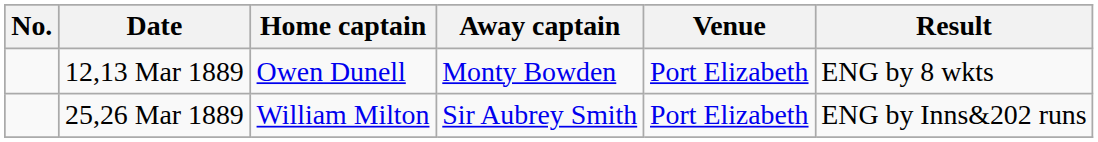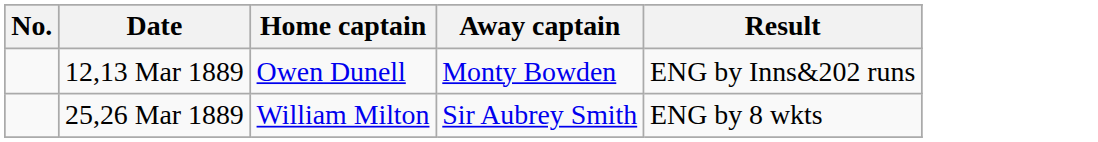 <table class="wikitable">
 <tr style="background:#efefef;">
 <th>No.</th>
 <th>Date</th>
 <th>Home captain</th>
 <th>Away captain</th>
-<th>Venue</th>
 <th>Result</th>
 </tr>
 <tr>
 <td></td>
 <td>12,13 Mar 1889</td>
 <td><a href='#'>Owen Dunell</a></td>
 <td><a href='#'>Monty Bowden</a></td>
-<td><a href='#'>Port Elizabeth</a></td>
-<td>ENG by 8 wkts</td>
+<td>ENG by Inns&202 runs</td>
 </tr>
 <tr>
 <td></td>
 <td>25,26 Mar 1889</td>
 <td><a href='#'>William Milton</a></td>
 <td><a href='#'>Sir Aubrey Smith</a></td>
-<td><a href='#'>Port Elizabeth</a></td>
-<td>ENG by Inns&202 runs</td>
+<td>ENG by 8 wkts</td>
 </tr>
 </table>
